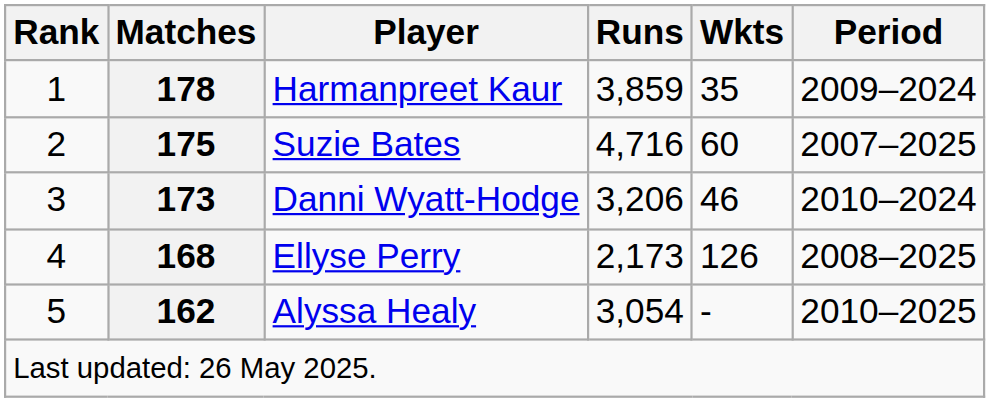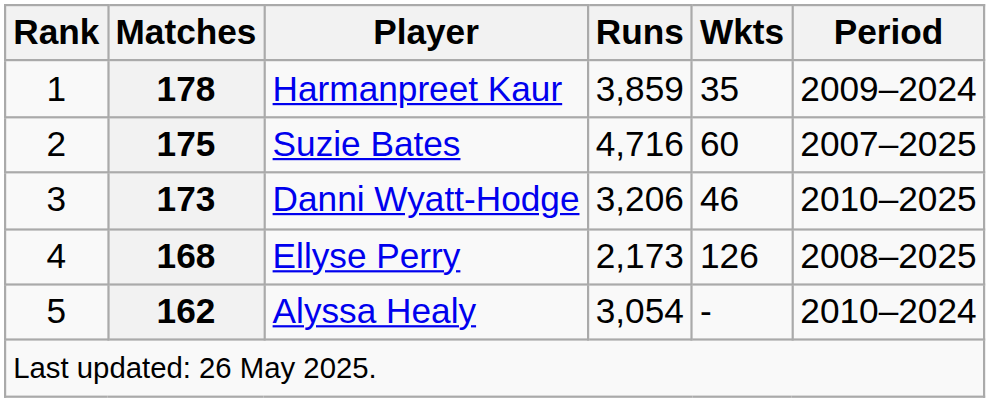 <table class="wikitable sortable">
 <tr>
 <th scope="col">Rank</th>
 <th scope="col">Matches</th>
 <th scope="col" class="unsortable">Player</th>
 <th scope="col">Runs</th>
 <th scope="col">Wkts</th>
 <th scope="col" class="unsortable">Period</th>
 </tr>
 <tr>
 <td align=center>1</td>
 <th scope="row">178</th>
 <td> <a href='#'>Harmanpreet Kaur</a></td>
 <td>3,859</td>
 <td>35</td>
 <td>2009–2024</td>
 </tr>
 <tr>
 <td align=center>2</td>
 <th scope="row">175</th>
 <td> <a href='#'>Suzie Bates</a></td>
 <td>4,716</td>
 <td>60</td>
 <td>2007–2025</td>
 </tr>
 <tr>
 <td align=center>3</td>
 <th scope="row">173</th>
 <td> <a href='#'>Danni Wyatt-Hodge</a></td>
 <td>3,206</td>
 <td>46</td>
-<td>2010–2024</td>
+<td>2010–2025</td>
 </tr>
 <tr>
 <td align=center>4</td>
 <th scope="row">168</th>
 <td> <a href='#'>Ellyse Perry</a></td>
 <td>2,173</td>
 <td>126</td>
 <td>2008–2025</td>
 </tr>
 <tr>
 <td align=center>5</td>
 <th scope="row">162</th>
 <td> <a href='#'>Alyssa Healy</a></td>
 <td>3,054</td>
 <td>-</td>
-<td>2010–2025</td>
+<td>2010–2024</td>
 </tr>
 <tr class="sortbottom">
 <td scope="row" colspan="6" style="text-align:left;"><small>Last updated: 26 May 2025.</small></td>
 </tr>
 </table>
